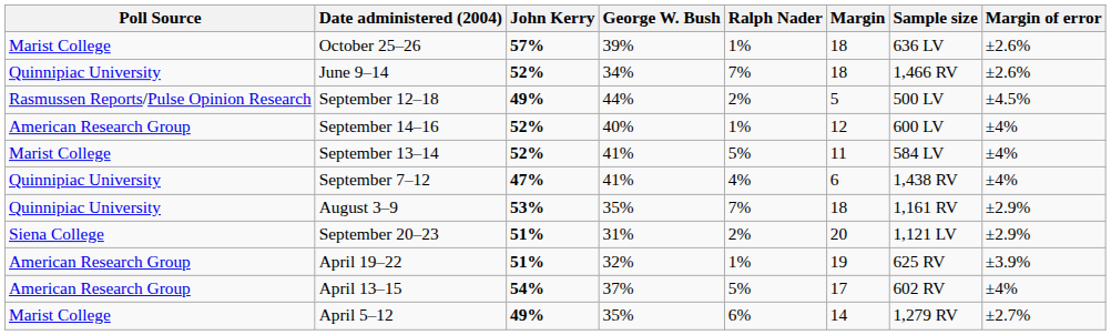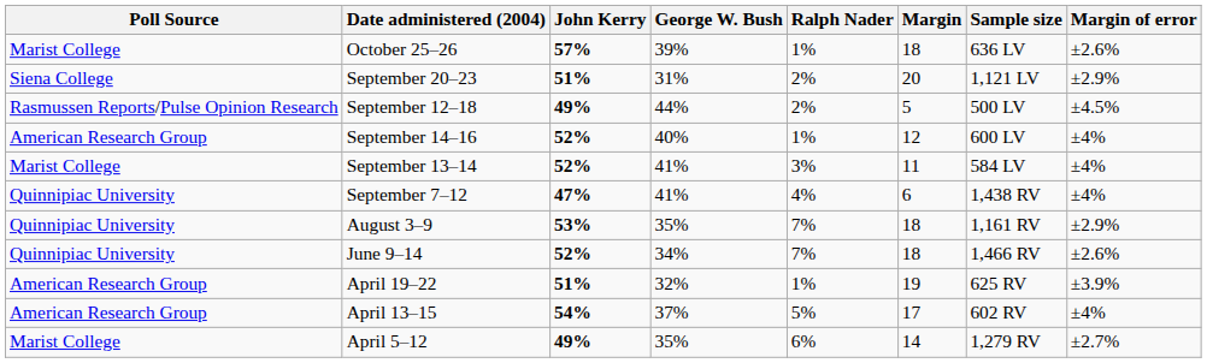 <table class="wikitable">
 <tr>
 <th>Poll Source</th>
 <th>Date administered (2004)</th>
 <th>John Kerry</th>
 <th>George W. Bush</th>
 <th>Ralph Nader</th>
 <th>Margin</th>
 <th>Sample size</th>
 <th>Margin of error</th>
 </tr>
 <tr>
 <td><a href='#'>Marist College</a></td>
 <td>October 25–26</td>
 <td><strong>57%</strong></td>
 <td>39%</td>
 <td>1%</td>
 <td>18</td>
 <td>636 LV</td>
 <td>±2.6%</td>
 </tr>
 <tr>
-<td><a href='#'>Quinnipiac University</a></td>
-<td>June 9–14</td>
-<td><strong>52%</strong></td>
-<td>34%</td>
-<td>7%</td>
-<td>18</td>
-<td>1,466 RV</td>
-<td>±2.6%</td>
+<td><a href='#'>Siena College</a></td>
+<td>September 20–23</td>
+<td><strong>51%</strong></td>
+<td>31%</td>
+<td>2%</td>
+<td>20</td>
+<td>1,121 LV</td>
+<td>±2.9%</td>
 </tr>
 <tr>
 <td><a href='#'>Rasmussen Reports</a>/<a href='#'>Pulse Opinion Research</a></td>
 <td>September 12–18</td>
 <td><strong>49%</strong></td>
 <td>44%</td>
 <td>2%</td>
 <td>5</td>
 <td>500 LV</td>
 <td>±4.5%</td>
 </tr>
 <tr>
 <td><a href='#'>American Research Group</a></td>
 <td>September 14–16</td>
 <td><strong>52%</strong></td>
 <td>40%</td>
 <td>1%</td>
 <td>12</td>
 <td>600 LV</td>
 <td>±4%</td>
 </tr>
 <tr>
 <td><a href='#'>Marist College</a></td>
 <td>September 13–14</td>
 <td><strong>52%</strong></td>
 <td>41%</td>
-<td>5%</td>
+<td>3%</td>
 <td>11</td>
 <td>584 LV</td>
 <td>±4%</td>
 </tr>
 <tr>
 <td><a href='#'>Quinnipiac University</a></td>
 <td>September 7–12</td>
 <td><strong>47%</strong></td>
 <td>41%</td>
 <td>4%</td>
 <td>6</td>
 <td>1,438 RV</td>
 <td>±4%</td>
 </tr>
 <tr>
 <td><a href='#'>Quinnipiac University</a></td>
 <td>August 3–9</td>
 <td><strong>53%</strong></td>
 <td>35%</td>
 <td>7%</td>
 <td>18</td>
 <td>1,161 RV</td>
 <td>±2.9%</td>
 </tr>
 <tr>
-<td><a href='#'>Siena College</a></td>
-<td>September 20–23</td>
-<td><strong>51%</strong></td>
-<td>31%</td>
-<td>2%</td>
-<td>20</td>
-<td>1,121 LV</td>
-<td>±2.9%</td>
+<td><a href='#'>Quinnipiac University</a></td>
+<td>June 9–14</td>
+<td><strong>52%</strong></td>
+<td>34%</td>
+<td>7%</td>
+<td>18</td>
+<td>1,466 RV</td>
+<td>±2.6%</td>
 </tr>
 <tr>
 <td><a href='#'>American Research Group</a></td>
 <td>April 19–22</td>
 <td><strong>51%</strong></td>
 <td>32%</td>
 <td>1%</td>
 <td>19</td>
 <td>625 RV</td>
 <td>±3.9%</td>
 </tr>
 <tr>
 <td><a href='#'>American Research Group</a></td>
 <td>April 13–15</td>
 <td><strong>54%</strong></td>
 <td>37%</td>
 <td>5%</td>
 <td>17</td>
 <td>602 RV</td>
 <td>±4%</td>
 </tr>
 <tr>
 <td><a href='#'>Marist College</a></td>
 <td>April 5–12</td>
 <td><strong>49%</strong></td>
 <td>35%</td>
 <td>6%</td>
 <td>14</td>
 <td>1,279 RV</td>
 <td>±2.7%</td>
 </tr>
 </table>
